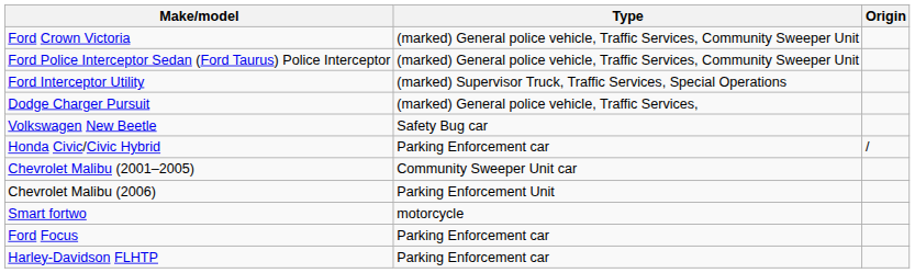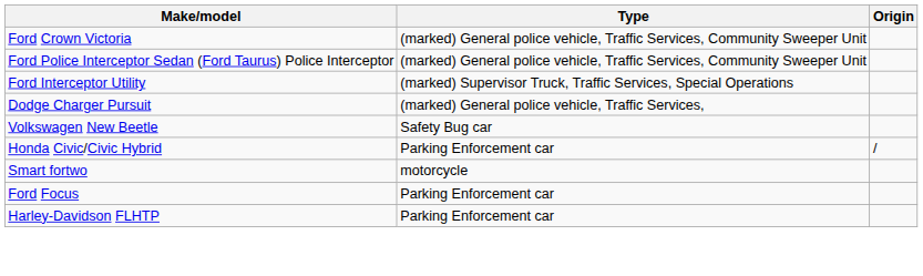 <table class="wikitable" style="font-size: 95%;" |>
 <tr>
 <th>Make/model</th>
 <th>Type</th>
 <th>Origin</th>
 </tr>
 <tr>
 <td><a href='#'>Ford</a> <a href='#'>Crown Victoria</a></td>
 <td>(marked) General police vehicle, Traffic Services, Community Sweeper Unit</td>
 <td></td>
 </tr>
 <tr>
 <td><a href='#'>Ford Police Interceptor Sedan</a> (<a href='#'>Ford Taurus</a>) Police Interceptor</td>
 <td>(marked) General police vehicle, Traffic Services, Community Sweeper Unit</td>
 <td></td>
 </tr>
 <tr>
 <td><a href='#'>Ford Interceptor Utility</a></td>
 <td>(marked) Supervisor Truck, Traffic Services, Special Operations</td>
 <td></td>
 </tr>
 <tr>
 <td><a href='#'>Dodge Charger Pursuit</a></td>
 <td>(marked) General police vehicle, Traffic Services,</td>
 <td></td>
 </tr>
 <tr>
 <td><a href='#'>Volkswagen</a> <a href='#'>New Beetle</a></td>
 <td>Safety Bug car</td>
 <td></td>
 </tr>
 <tr>
 <td><a href='#'>Honda</a> <a href='#'>Civic</a>/<a href='#'>Civic Hybrid</a></td>
 <td>Parking Enforcement car</td>
 <td>/</td>
 </tr>
 <tr>
-<td><a href='#'>Chevrolet Malibu</a> (2001–2005)</td>
-<td>Community Sweeper Unit car</td>
-<td></td>
-</tr>
-<tr>
-<td>Chevrolet Malibu (2006)</td>
-<td>Parking Enforcement Unit</td>
-<td></td>
-</tr>
-<tr>
 <td><a href='#'>Smart fortwo</a></td>
 <td>motorcycle</td>
 <td></td>
 </tr>
 <tr>
 <td><a href='#'>Ford</a> <a href='#'>Focus</a></td>
 <td>Parking Enforcement car</td>
 <td></td>
 </tr>
 <tr>
 <td><a href='#'>Harley-Davidson</a> <a href='#'>FLHTP</a></td>
 <td>Parking Enforcement car</td>
 <td></td>
 </tr>
 </table>
